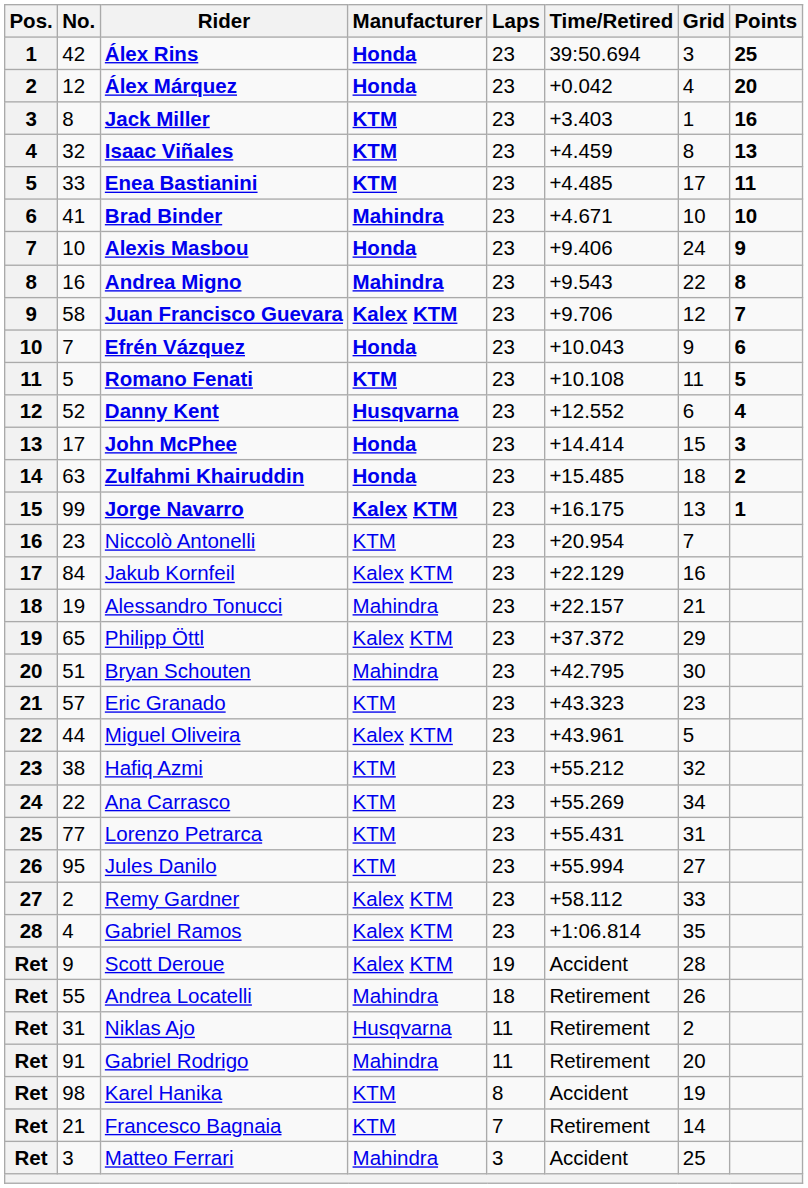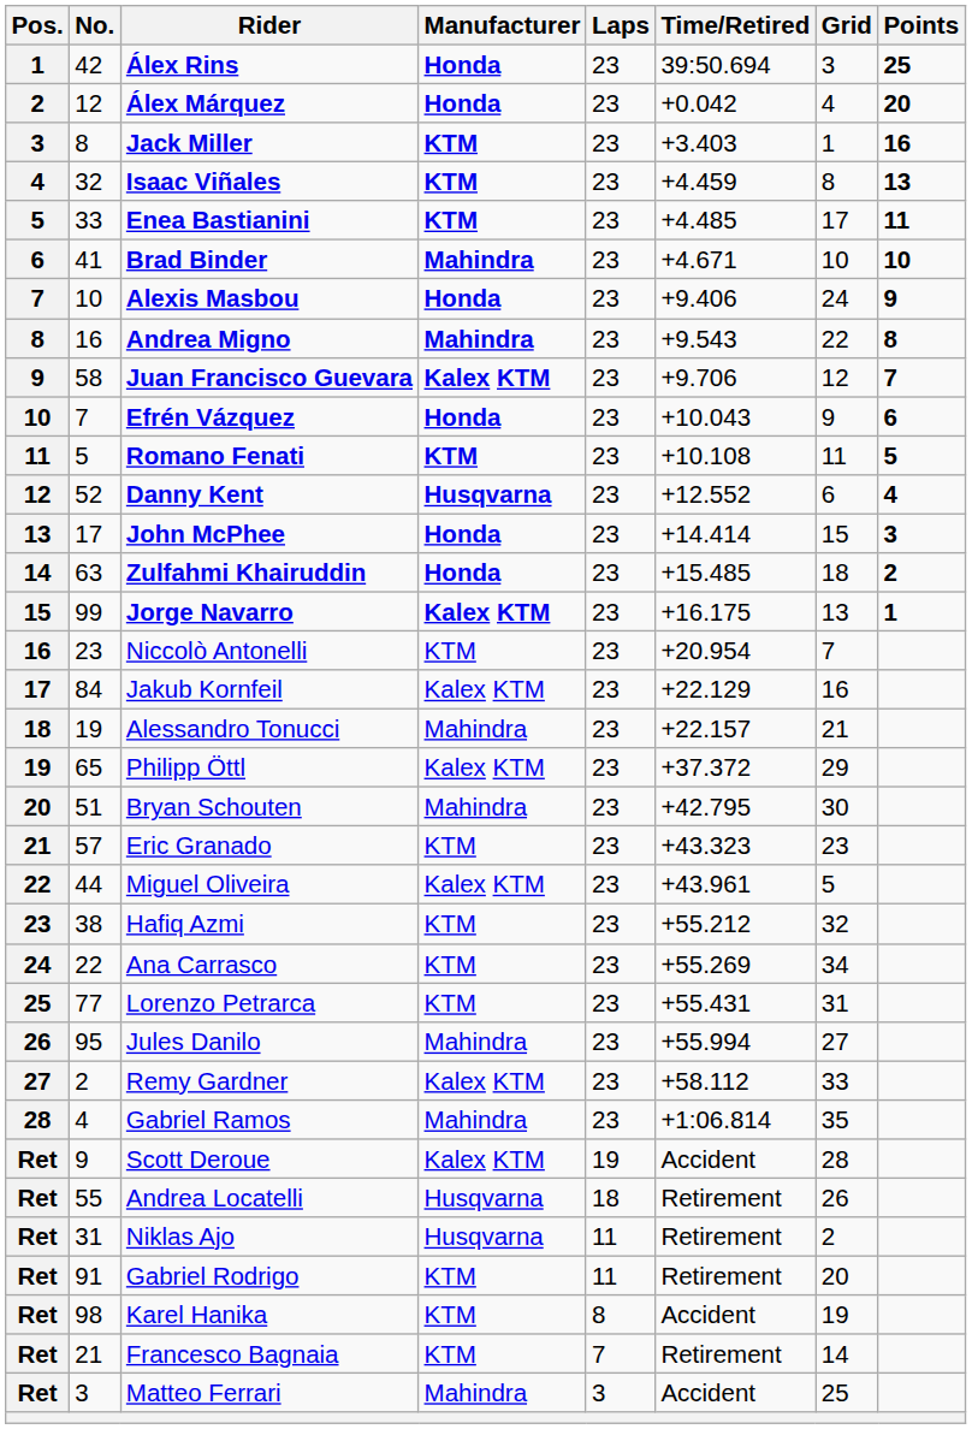 <table class="wikitable" style="font-size: 95%;">
 <tr>
 <th>Pos.</th>
 <th>No.</th>
 <th>Rider</th>
 <th>Manufacturer</th>
 <th>Laps</th>
 <th>Time/Retired</th>
 <th>Grid</th>
 <th>Points</th>
 </tr>
 <tr>
 <th>1</th>
 <td>42</td>
 <td> <strong><a href='#'>Álex Rins</a></strong></td>
 <td><strong><a href='#'>Honda</a></strong></td>
 <td>23</td>
 <td>39:50.694</td>
 <td>3</td>
 <td><strong>25</strong></td>
 </tr>
 <tr>
 <th>2</th>
 <td>12</td>
 <td> <strong><a href='#'>Álex Márquez</a></strong></td>
 <td><strong><a href='#'>Honda</a></strong></td>
 <td>23</td>
 <td>+0.042</td>
 <td>4</td>
 <td><strong>20</strong></td>
 </tr>
 <tr>
 <th>3</th>
 <td>8</td>
 <td> <strong><a href='#'>Jack Miller</a></strong></td>
 <td><strong><a href='#'>KTM</a></strong></td>
 <td>23</td>
 <td>+3.403</td>
 <td>1</td>
 <td><strong>16</strong></td>
 </tr>
 <tr>
 <th>4</th>
 <td>32</td>
 <td> <strong><a href='#'>Isaac Viñales</a></strong></td>
 <td><strong><a href='#'>KTM</a></strong></td>
 <td>23</td>
 <td>+4.459</td>
 <td>8</td>
 <td><strong>13</strong></td>
 </tr>
 <tr>
 <th>5</th>
 <td>33</td>
 <td> <strong><a href='#'>Enea Bastianini</a></strong></td>
 <td><strong><a href='#'>KTM</a></strong></td>
 <td>23</td>
 <td>+4.485</td>
 <td>17</td>
 <td><strong>11</strong></td>
 </tr>
 <tr>
 <th>6</th>
 <td>41</td>
 <td> <strong><a href='#'>Brad Binder</a></strong></td>
 <td><strong><a href='#'>Mahindra</a></strong></td>
 <td>23</td>
 <td>+4.671</td>
 <td>10</td>
 <td><strong>10</strong></td>
 </tr>
 <tr>
 <th>7</th>
 <td>10</td>
 <td> <strong><a href='#'>Alexis Masbou</a></strong></td>
 <td><strong><a href='#'>Honda</a></strong></td>
 <td>23</td>
 <td>+9.406</td>
 <td>24</td>
 <td><strong>9</strong></td>
 </tr>
 <tr>
 <th>8</th>
 <td>16</td>
 <td> <strong><a href='#'>Andrea Migno</a></strong></td>
 <td><strong><a href='#'>Mahindra</a></strong></td>
 <td>23</td>
 <td>+9.543</td>
 <td>22</td>
 <td><strong>8</strong></td>
 </tr>
 <tr>
 <th>9</th>
 <td>58</td>
 <td> <strong><a href='#'>Juan Francisco Guevara</a></strong></td>
 <td><strong><a href='#'>Kalex</a> <a href='#'>KTM</a></strong></td>
 <td>23</td>
 <td>+9.706</td>
 <td>12</td>
 <td><strong>7</strong></td>
 </tr>
 <tr>
 <th>10</th>
 <td>7</td>
 <td> <strong><a href='#'>Efrén Vázquez</a></strong></td>
 <td><strong><a href='#'>Honda</a></strong></td>
 <td>23</td>
 <td>+10.043</td>
 <td>9</td>
 <td><strong>6</strong></td>
 </tr>
 <tr>
 <th>11</th>
 <td>5</td>
 <td> <strong><a href='#'>Romano Fenati</a></strong></td>
 <td><strong><a href='#'>KTM</a></strong></td>
 <td>23</td>
 <td>+10.108</td>
 <td>11</td>
 <td><strong>5</strong></td>
 </tr>
 <tr>
 <th>12</th>
 <td>52</td>
 <td> <strong><a href='#'>Danny Kent</a></strong></td>
 <td><strong><a href='#'>Husqvarna</a></strong></td>
 <td>23</td>
 <td>+12.552</td>
 <td>6</td>
 <td><strong>4</strong></td>
 </tr>
 <tr>
 <th>13</th>
 <td>17</td>
 <td> <strong><a href='#'>John McPhee</a></strong></td>
 <td><strong><a href='#'>Honda</a></strong></td>
 <td>23</td>
 <td>+14.414</td>
 <td>15</td>
 <td><strong>3</strong></td>
 </tr>
 <tr>
 <th>14</th>
 <td>63</td>
 <td> <strong><a href='#'>Zulfahmi Khairuddin</a></strong></td>
 <td><strong><a href='#'>Honda</a></strong></td>
 <td>23</td>
 <td>+15.485</td>
 <td>18</td>
 <td><strong>2</strong></td>
 </tr>
 <tr>
 <th>15</th>
 <td>99</td>
 <td> <strong><a href='#'>Jorge Navarro</a></strong></td>
 <td><strong><a href='#'>Kalex</a> <a href='#'>KTM</a></strong></td>
 <td>23</td>
 <td>+16.175</td>
 <td>13</td>
 <td><strong>1</strong></td>
 </tr>
 <tr>
 <th>16</th>
 <td>23</td>
 <td> <a href='#'>Niccolò Antonelli</a></td>
 <td><a href='#'>KTM</a></td>
 <td>23</td>
 <td>+20.954</td>
 <td>7</td>
 <td></td>
 </tr>
 <tr>
 <th>17</th>
 <td>84</td>
 <td> <a href='#'>Jakub Kornfeil</a></td>
 <td><a href='#'>Kalex</a> <a href='#'>KTM</a></td>
 <td>23</td>
 <td>+22.129</td>
 <td>16</td>
 <td></td>
 </tr>
 <tr>
 <th>18</th>
 <td>19</td>
 <td> <a href='#'>Alessandro Tonucci</a></td>
 <td><a href='#'>Mahindra</a></td>
 <td>23</td>
 <td>+22.157</td>
 <td>21</td>
 <td></td>
 </tr>
 <tr>
 <th>19</th>
 <td>65</td>
 <td> <a href='#'>Philipp Öttl</a></td>
 <td><a href='#'>Kalex</a> <a href='#'>KTM</a></td>
 <td>23</td>
 <td>+37.372</td>
 <td>29</td>
 <td></td>
 </tr>
 <tr>
 <th>20</th>
 <td>51</td>
 <td> <a href='#'>Bryan Schouten</a></td>
 <td><a href='#'>Mahindra</a></td>
 <td>23</td>
 <td>+42.795</td>
 <td>30</td>
 <td></td>
 </tr>
 <tr>
 <th>21</th>
 <td>57</td>
 <td> <a href='#'>Eric Granado</a></td>
 <td><a href='#'>KTM</a></td>
 <td>23</td>
 <td>+43.323</td>
 <td>23</td>
 <td></td>
 </tr>
 <tr>
 <th>22</th>
 <td>44</td>
 <td> <a href='#'>Miguel Oliveira</a></td>
 <td><a href='#'>Kalex</a> <a href='#'>KTM</a></td>
 <td>23</td>
 <td>+43.961</td>
 <td>5</td>
 <td></td>
 </tr>
 <tr>
 <th>23</th>
 <td>38</td>
 <td> <a href='#'>Hafiq Azmi</a></td>
 <td><a href='#'>KTM</a></td>
 <td>23</td>
 <td>+55.212</td>
 <td>32</td>
 <td></td>
 </tr>
 <tr>
 <th>24</th>
 <td>22</td>
 <td> <a href='#'>Ana Carrasco</a></td>
 <td><a href='#'>KTM</a></td>
 <td>23</td>
 <td>+55.269</td>
 <td>34</td>
 <td></td>
 </tr>
 <tr>
 <th>25</th>
 <td>77</td>
 <td> <a href='#'>Lorenzo Petrarca</a></td>
 <td><a href='#'>KTM</a></td>
 <td>23</td>
 <td>+55.431</td>
 <td>31</td>
 <td></td>
 </tr>
 <tr>
 <th>26</th>
 <td>95</td>
 <td> <a href='#'>Jules Danilo</a></td>
-<td><a href='#'>KTM</a></td>
+<td><a href='#'>Mahindra</a></td>
 <td>23</td>
 <td>+55.994</td>
 <td>27</td>
 <td></td>
 </tr>
 <tr>
 <th>27</th>
 <td>2</td>
 <td> <a href='#'>Remy Gardner</a></td>
 <td><a href='#'>Kalex</a> <a href='#'>KTM</a></td>
 <td>23</td>
 <td>+58.112</td>
 <td>33</td>
 <td></td>
 </tr>
 <tr>
 <th>28</th>
 <td>4</td>
 <td> <a href='#'>Gabriel Ramos</a></td>
-<td><a href='#'>Kalex</a> <a href='#'>KTM</a></td>
+<td><a href='#'>Mahindra</a></td>
 <td>23</td>
 <td>+1:06.814</td>
 <td>35</td>
 <td></td>
 </tr>
 <tr>
 <th>Ret</th>
 <td>9</td>
 <td> <a href='#'>Scott Deroue</a></td>
 <td><a href='#'>Kalex</a> <a href='#'>KTM</a></td>
 <td>19</td>
 <td>Accident</td>
 <td>28</td>
 <td></td>
 </tr>
 <tr>
 <th>Ret</th>
 <td>55</td>
 <td> <a href='#'>Andrea Locatelli</a></td>
-<td><a href='#'>Mahindra</a></td>
+<td><a href='#'>Husqvarna</a></td>
 <td>18</td>
 <td>Retirement</td>
 <td>26</td>
 <td></td>
 </tr>
 <tr>
 <th>Ret</th>
 <td>31</td>
 <td> <a href='#'>Niklas Ajo</a></td>
 <td><a href='#'>Husqvarna</a></td>
 <td>11</td>
 <td>Retirement</td>
 <td>2</td>
 <td></td>
 </tr>
 <tr>
 <th>Ret</th>
 <td>91</td>
 <td> <a href='#'>Gabriel Rodrigo</a></td>
-<td><a href='#'>Mahindra</a></td>
+<td><a href='#'>KTM</a></td>
 <td>11</td>
 <td>Retirement</td>
 <td>20</td>
 <td></td>
 </tr>
 <tr>
 <th>Ret</th>
 <td>98</td>
 <td> <a href='#'>Karel Hanika</a></td>
 <td><a href='#'>KTM</a></td>
 <td>8</td>
 <td>Accident</td>
 <td>19</td>
 <td></td>
 </tr>
 <tr>
 <th>Ret</th>
 <td>21</td>
 <td> <a href='#'>Francesco Bagnaia</a></td>
 <td><a href='#'>KTM</a></td>
 <td>7</td>
 <td>Retirement</td>
 <td>14</td>
 <td></td>
 </tr>
 <tr>
 <th>Ret</th>
 <td>3</td>
 <td> <a href='#'>Matteo Ferrari</a></td>
 <td><a href='#'>Mahindra</a></td>
 <td>3</td>
 <td>Accident</td>
 <td>25</td>
 <td></td>
 </tr>
 <tr>
 <th colspan=8></th>
 </tr>
 </table>
